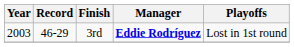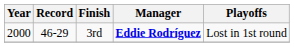 <table class="wikitable">
 <tr>
 <th>Year</th>
 <th>Record</th>
 <th>Finish</th>
 <th>Manager</th>
 <th>Playoffs</th>
 </tr>
 <tr align=center>
-<td>2003</td>
+<td>2000</td>
 <td>46-29</td>
 <td>3rd</td>
 <td><strong><a href='#'>Eddie Rodríguez</a></strong></td>
 <td>Lost in 1st round</td>
 </tr>
 <tr align=center>
 </tr>
 </table>
